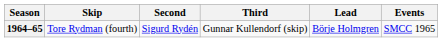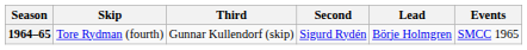 <table class="wikitable">
 <tr>
 <th scope="col">Season</th>
 <th scope="col">Skip</th>
+<th scope="col">Third</th>
 <th scope="col">Second</th>
-<th scope="col">Third</th>
 <th scope="col">Lead</th>
 <th scope="col">Events</th>
 </tr>
 <tr>
 <th scope="row">1964–65</th>
 <td><a href='#'>Tore Rydman</a> (fourth)</td>
+<td>Gunnar Kullendorf (skip)</td>
 <td><a href='#'>Sigurd Rydén</a></td>
-<td>Gunnar Kullendorf (skip)</td>
 <td><a href='#'>Börje Holmgren</a></td>
 <td><a href='#'>SMCC</a> 1965 <br> </td>
 </tr>
 </table>
